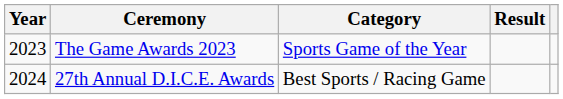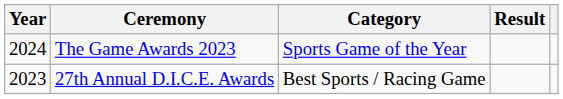 <table class="wikitable plainrowheaders sortable" width="auto">
 <tr>
 <th scope="col">Year</th>
 <th scope="col">Ceremony</th>
 <th scope="col">Category</th>
 <th scope="col">Result</th>
 <th scope="col" class="unsortable"></th>
 </tr>
 <tr>
-<td style="text-align:center;">2023</td>
+<td style="text-align:center;">2024</td>
 <td><a href='#'>The Game Awards 2023</a></td>
 <td><a href='#'>Sports Game of the Year</a></td>
 <td></td>
 <td style="text-align:center;"></td>
 </tr>
 <tr>
-<td style="text-align:center;">2024</td>
+<td style="text-align:center;">2023</td>
 <td><a href='#'>27th Annual D.I.C.E. Awards</a></td>
 <td>Best Sports / Racing Game</td>
 <td></td>
 <td style="text-align:center;"></td>
 </tr>
 </table>
